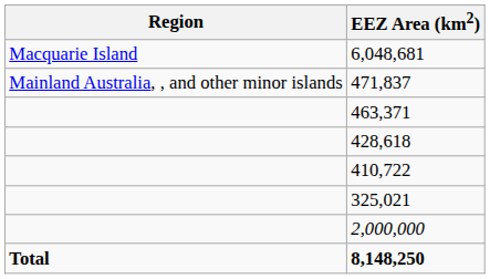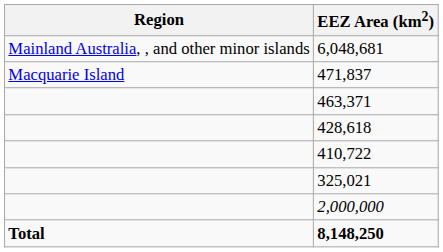 <table class="wikitable">
 <tr>
 <th>Region</th>
 <th>EEZ Area (km<sup>2</sup>)</th>
 </tr>
 <tr>
-<td> <a href='#'>Macquarie Island</a></td>
+<td> <a href='#'>Mainland Australia</a>, , and other minor islands</td>
 <td>6,048,681</td>
 </tr>
 <tr>
-<td> <a href='#'>Mainland Australia</a>, , and other minor islands</td>
+<td> <a href='#'>Macquarie Island</a></td>
 <td>471,837</td>
 </tr>
 <tr>
 <td></td>
 <td>463,371</td>
 </tr>
 <tr>
 <td></td>
 <td>428,618</td>
 </tr>
 <tr>
 <td></td>
 <td>410,722</td>
 </tr>
 <tr>
 <td></td>
 <td>325,021</td>
 </tr>
 <tr>
 <td><em></em></td>
 <td><em>2,000,000</em></td>
 </tr>
 <tr>
 <td><strong>Total</strong></td>
 <td><strong>8,148,250</strong></td>
 </tr>
 </table>
